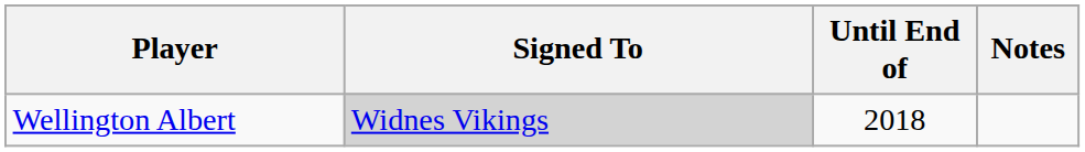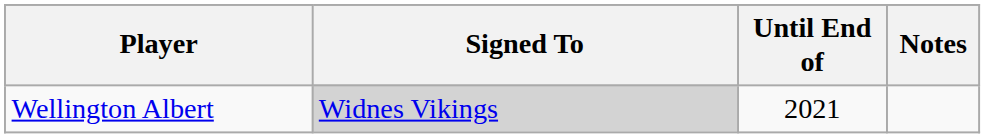 <table class="wikitable" style="font-size:90%">
 <tr style="background:#efefef;">
 <th style="width:150px;">Player</th>
 <th style="width:210px;">Signed To</th>
 <th style="width:70px;">Until End of</th>
 <th style="width:40px;">Notes</th>
 </tr>
 <tr>
 <td><a href='#'>Wellington Albert</a></td>
 <td style="background: lightgrey;"> <a href='#'>Widnes Vikings</a></td>
-<td style="text-align:center;">2018</td>
+<td style="text-align:center;">2021</td>
 <td></td>
 </tr>
 </table>
